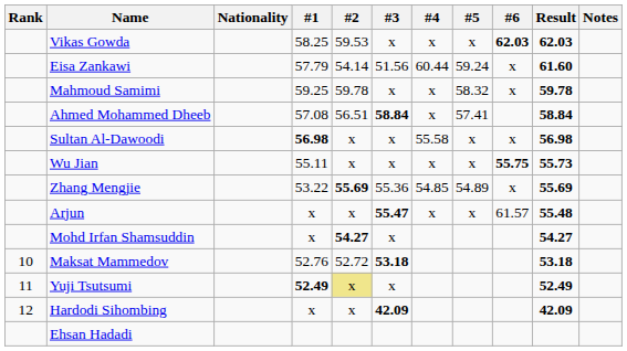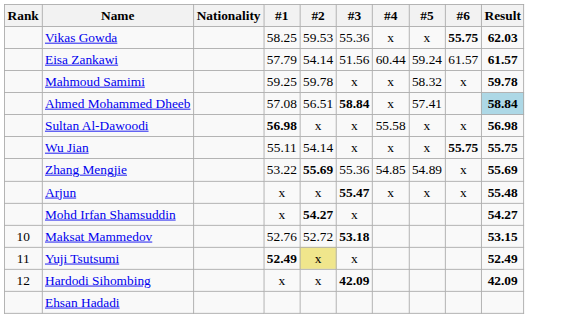 <table class="wikitable sortable" style="text-align:center;font-size:95%">
 <tr>
 <th>Rank</th>
 <th>Name</th>
 <th>Nationality</th>
 <th>#1</th>
 <th>#2</th>
 <th>#3</th>
 <th>#4</th>
 <th>#5</th>
 <th>#6</th>
 <th>Result</th>
-<th>Notes</th>
 </tr>
 <tr>
 <td></td>
 <td align=left><a href='#'>Vikas Gowda</a></td>
 <td align=left></td>
 <td>58.25</td>
 <td>59.53</td>
+<td>55.36</td>
 <td>x</td>
 <td>x</td>
-<td>x</td>
+<td><strong>55.75</strong></td>
 <td><strong>62.03</strong></td>
-<td><strong>62.03</strong></td>
-<td></td>
 </tr>
 <tr>
 <td></td>
 <td align=left><a href='#'>Eisa Zankawi</a></td>
 <td align=left></td>
 <td>57.79</td>
 <td>54.14</td>
 <td>51.56</td>
 <td>60.44</td>
 <td>59.24</td>
-<td>x</td>
-<td><strong>61.60</strong></td>
-<td></td>
+<td>61.57</td>
+<td><strong>61.57</strong></td>
 </tr>
 <tr>
 <td></td>
 <td align=left><a href='#'>Mahmoud Samimi</a></td>
 <td align=left></td>
 <td>59.25</td>
 <td>59.78</td>
 <td>x</td>
 <td>x</td>
 <td>58.32</td>
 <td>x</td>
 <td><strong>59.78</strong></td>
-<td></td>
 </tr>
 <tr>
 <td></td>
 <td align=left><a href='#'>Ahmed Mohammed Dheeb</a></td>
 <td align=left></td>
 <td>57.08</td>
 <td>56.51</td>
 <td><strong>58.84</strong></td>
 <td>x</td>
 <td>57.41</td>
 <td></td>
-<td><strong>58.84</strong></td>
-<td></td>
+<td style="background: lightblue;"><strong>58.84</strong></td>
 </tr>
 <tr>
 <td></td>
 <td align=left><a href='#'>Sultan Al-Dawoodi</a></td>
 <td align=left></td>
 <td><strong>56.98</strong></td>
 <td>x</td>
 <td>x</td>
 <td>55.58</td>
 <td>x</td>
 <td>x</td>
 <td><strong>56.98</strong></td>
-<td></td>
 </tr>
 <tr>
 <td></td>
 <td align=left><a href='#'>Wu Jian</a></td>
 <td align=left></td>
 <td>55.11</td>
-<td>x</td>
+<td>54.14</td>
 <td>x</td>
 <td>x</td>
 <td>x</td>
 <td><strong>55.75</strong></td>
-<td><strong>55.73</strong></td>
-<td></td>
+<td><strong>55.75</strong></td>
 </tr>
 <tr>
 <td></td>
 <td align=left><a href='#'>Zhang Mengjie</a></td>
 <td align=left></td>
 <td>53.22</td>
 <td><strong>55.69</strong></td>
 <td>55.36</td>
 <td>54.85</td>
 <td>54.89</td>
 <td>x</td>
 <td><strong>55.69</strong></td>
-<td></td>
 </tr>
 <tr>
 <td></td>
 <td align=left><a href='#'>Arjun</a></td>
 <td align=left></td>
 <td>x</td>
 <td>x</td>
 <td><strong>55.47</strong></td>
 <td>x</td>
 <td>x</td>
-<td>61.57</td>
+<td>x</td>
 <td><strong>55.48</strong></td>
-<td></td>
 </tr>
 <tr>
 <td></td>
 <td align=left><a href='#'>Mohd Irfan Shamsuddin</a></td>
 <td align=left></td>
 <td>x</td>
 <td><strong>54.27</strong></td>
 <td>x</td>
 <td></td>
 <td></td>
 <td></td>
 <td><strong>54.27</strong></td>
-<td></td>
 </tr>
 <tr>
 <td>10</td>
 <td align=left><a href='#'>Maksat Mammedov</a></td>
 <td align=left></td>
 <td>52.76</td>
 <td>52.72</td>
 <td><strong>53.18</strong></td>
 <td></td>
 <td></td>
 <td></td>
-<td><strong>53.18</strong></td>
-<td></td>
+<td><strong>53.15</strong></td>
 </tr>
 <tr>
 <td>11</td>
 <td align=left><a href='#'>Yuji Tsutsumi</a></td>
 <td align=left></td>
 <td><strong>52.49</strong></td>
 <td style="background: khaki;">x</td>
 <td>x</td>
 <td></td>
 <td></td>
 <td></td>
 <td><strong>52.49</strong></td>
-<td></td>
 </tr>
 <tr>
 <td>12</td>
 <td align=left><a href='#'>Hardodi Sihombing</a></td>
 <td align=left></td>
 <td>x</td>
 <td>x</td>
 <td><strong>42.09</strong></td>
 <td></td>
 <td></td>
 <td></td>
 <td><strong>42.09</strong></td>
-<td></td>
 </tr>
 <tr>
 <td></td>
 <td align=left><a href='#'>Ehsan Hadadi</a></td>
 <td align=left></td>
 <td></td>
 <td></td>
 <td></td>
 <td></td>
 <td></td>
 <td></td>
 <td><strong></strong></td>
-<td></td>
 </tr>
 </table>
